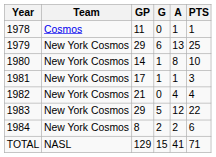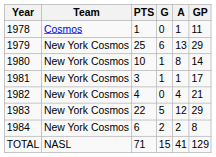 <table class="wikitable">
 <tr>
 <th>Year</th>
 <th>Team</th>
-<th>GP</th>
+<th>PTS</th>
 <th>G</th>
 <th>A</th>
-<th>PTS</th>
+<th>GP</th>
 </tr>
 <tr>
 <td>1978</td>
 <td><a href='#'>Cosmos</a></td>
-<td>11</td>
+<td>1</td>
 <td>0</td>
 <td>1</td>
-<td>1</td>
+<td>11</td>
 </tr>
 <tr>
 <td>1979</td>
 <td>New York Cosmos</td>
-<td>29</td>
+<td>25</td>
 <td>6</td>
 <td>13</td>
-<td>25</td>
+<td>29</td>
 </tr>
 <tr>
 <td>1980</td>
 <td>New York Cosmos</td>
-<td>14</td>
+<td>10</td>
 <td>1</td>
 <td>8</td>
-<td>10</td>
+<td>14</td>
 </tr>
 <tr>
 <td>1981</td>
 <td>New York Cosmos</td>
-<td>17</td>
+<td>3</td>
 <td>1</td>
 <td>1</td>
-<td>3</td>
+<td>17</td>
 </tr>
 <tr>
 <td>1982</td>
 <td>New York Cosmos</td>
-<td>21</td>
+<td>4</td>
 <td>0</td>
 <td>4</td>
-<td>4</td>
+<td>21</td>
 </tr>
 <tr>
 <td>1983</td>
 <td>New York Cosmos</td>
-<td>29</td>
+<td>22</td>
 <td>5</td>
 <td>12</td>
-<td>22</td>
+<td>29</td>
 </tr>
 <tr>
 <td>1984</td>
 <td>New York Cosmos</td>
-<td>8</td>
+<td>6</td>
 <td>2</td>
 <td>2</td>
-<td>6</td>
+<td>8</td>
 </tr>
 <tr>
 <td>TOTAL</td>
 <td>NASL</td>
-<td>129</td>
+<td>71</td>
 <td>15</td>
 <td>41</td>
-<td>71</td>
+<td>129</td>
 </tr>
 </table>
